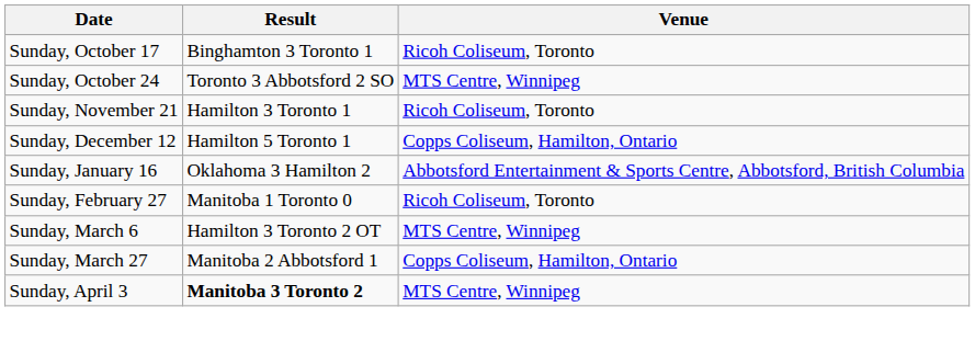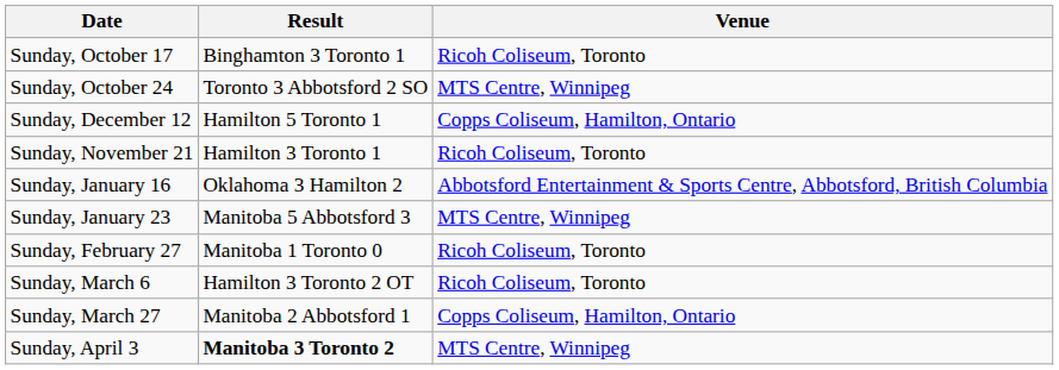 <table class="wikitable">
 <tr>
 <th>Date</th>
 <th>Result</th>
 <th>Venue</th>
 </tr>
 <tr>
 <td>Sunday, October 17</td>
 <td>Binghamton 3 Toronto 1</td>
 <td><a href='#'>Ricoh Coliseum</a>, Toronto</td>
 </tr>
 <tr>
 <td>Sunday, October 24</td>
 <td>Toronto 3 Abbotsford 2 SO</td>
 <td><a href='#'>MTS Centre</a>, <a href='#'>Winnipeg</a></td>
 </tr>
 <tr>
+<td>Sunday, December 12</td>
+<td>Hamilton 5 Toronto 1</td>
+<td><a href='#'>Copps Coliseum</a>, <a href='#'>Hamilton, Ontario</a></td>
+</tr>
+<tr>
 <td>Sunday, November 21</td>
 <td>Hamilton 3 Toronto 1</td>
 <td><a href='#'>Ricoh Coliseum</a>, Toronto</td>
 </tr>
 <tr>
-<td>Sunday, December 12</td>
-<td>Hamilton 5 Toronto 1</td>
-<td><a href='#'>Copps Coliseum</a>, <a href='#'>Hamilton, Ontario</a></td>
-</tr>
-<tr>
 <td>Sunday, January 16</td>
 <td>Oklahoma 3 Hamilton 2</td>
 <td><a href='#'>Abbotsford Entertainment & Sports Centre</a>, <a href='#'>Abbotsford, British Columbia</a></td>
+</tr>
+<tr>
+<td>Sunday, January 23</td>
+<td>Manitoba 5 Abbotsford 3</td>
+<td><a href='#'>MTS Centre</a>, <a href='#'>Winnipeg</a></td>
 </tr>
 <tr>
 <td>Sunday, February 27</td>
 <td>Manitoba 1 Toronto 0</td>
 <td><a href='#'>Ricoh Coliseum</a>, Toronto</td>
 </tr>
 <tr>
 <td>Sunday, March 6</td>
 <td>Hamilton 3 Toronto 2 OT</td>
-<td><a href='#'>MTS Centre</a>, <a href='#'>Winnipeg</a></td>
+<td><a href='#'>Ricoh Coliseum</a>, Toronto</td>
 </tr>
 <tr>
 <td>Sunday, March 27</td>
 <td>Manitoba 2 Abbotsford 1</td>
 <td><a href='#'>Copps Coliseum</a>, <a href='#'>Hamilton, Ontario</a></td>
 </tr>
 <tr>
 <td>Sunday, April 3</td>
 <td><strong>Manitoba 3 Toronto 2</strong></td>
 <td><a href='#'>MTS Centre</a>, <a href='#'>Winnipeg</a></td>
 </tr>
 </table>
